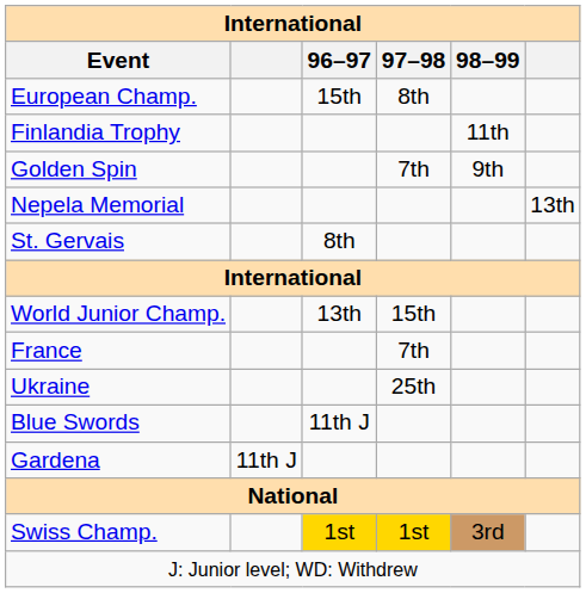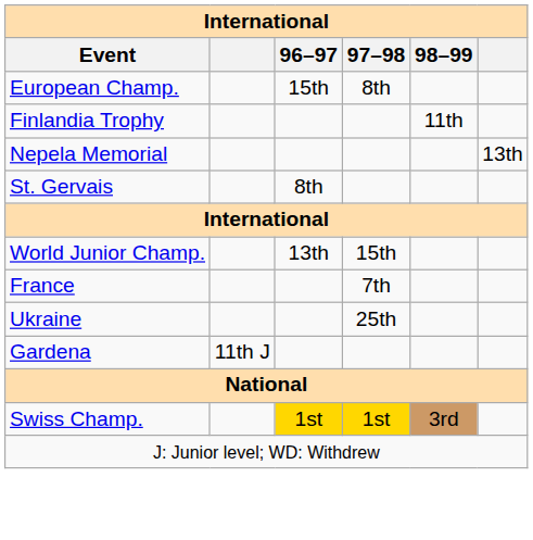 <table class="wikitable" style="text-align:center">
 <tr>
 <th style="background-color: #ffdead; " colspan=6 align=center>International</th>
 </tr>
 <tr>
 <th>Event</th>
 <th></th>
 <th>96–97</th>
 <th>97–98</th>
 <th>98–99</th>
 <th></th>
 </tr>
 <tr>
 <td align=left><a href='#'>European Champ.</a></td>
 <td></td>
 <td>15th</td>
 <td>8th</td>
 <td></td>
 <td></td>
 </tr>
 <tr>
 <td align=left><a href='#'>Finlandia Trophy</a></td>
 <td></td>
 <td></td>
 <td></td>
 <td>11th</td>
-<td></td>
-</tr>
-<tr>
-<td align=left><a href='#'>Golden Spin</a></td>
-<td></td>
-<td></td>
-<td>7th</td>
-<td>9th</td>
 <td></td>
 </tr>
 <tr>
 <td align=left><a href='#'>Nepela Memorial</a></td>
 <td></td>
 <td></td>
 <td></td>
 <td></td>
 <td>13th</td>
 </tr>
 <tr>
 <td align=left><a href='#'>St. Gervais</a></td>
 <td></td>
 <td>8th</td>
 <td></td>
 <td></td>
 <td></td>
 </tr>
 <tr>
 <th style="background-color: #ffdead; " colspan=6 align=center>International</th>
 </tr>
 <tr>
 <td align=left><a href='#'>World Junior Champ.</a></td>
 <td></td>
 <td>13th</td>
 <td>15th</td>
 <td></td>
 <td></td>
 </tr>
 <tr>
 <td align=left> <a href='#'>France</a></td>
 <td></td>
 <td></td>
 <td>7th</td>
 <td></td>
 <td></td>
 </tr>
 <tr>
 <td align=left> <a href='#'>Ukraine</a></td>
 <td></td>
 <td></td>
 <td>25th</td>
 <td></td>
 <td></td>
 </tr>
 <tr>
-<td align=left><a href='#'>Blue Swords</a></td>
-<td></td>
-<td>11th J</td>
-<td></td>
-<td></td>
-<td></td>
-</tr>
-<tr>
 <td align=left><a href='#'>Gardena</a></td>
 <td>11th J</td>
 <td></td>
 <td></td>
 <td></td>
 <td></td>
 </tr>
 <tr>
 <th style="background-color: #ffdead; " colspan=6 align=center>National</th>
 </tr>
 <tr>
 <td align=left><a href='#'>Swiss Champ.</a></td>
 <td></td>
 <td bgcolor=gold>1st</td>
 <td bgcolor=gold>1st</td>
 <td bgcolor=cc9966>3rd</td>
 <td></td>
 </tr>
 <tr>
 <td colspan=6 align=center><small> J: Junior level; WD: Withdrew </small></td>
 </tr>
 </table>
